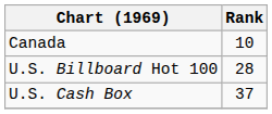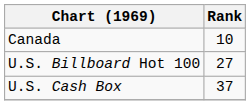 <table class="wikitable">
 <tr>
 <th>Chart (1969)</th>
 <th style="text-align:center;">Rank</th>
 </tr>
 <tr>
 <td>Canada </td>
 <td style="text-align:center;">10</td>
 </tr>
 <tr>
 <td>U.S. <em>Billboard</em> Hot 100</td>
-<td style="text-align:center;">28</td>
+<td style="text-align:center;">27</td>
 </tr>
 <tr>
 <td>U.S. <em>Cash Box</em> </td>
 <td style="text-align:center;">37</td>
 </tr>
 <tr>
 </tr>
 </table>
